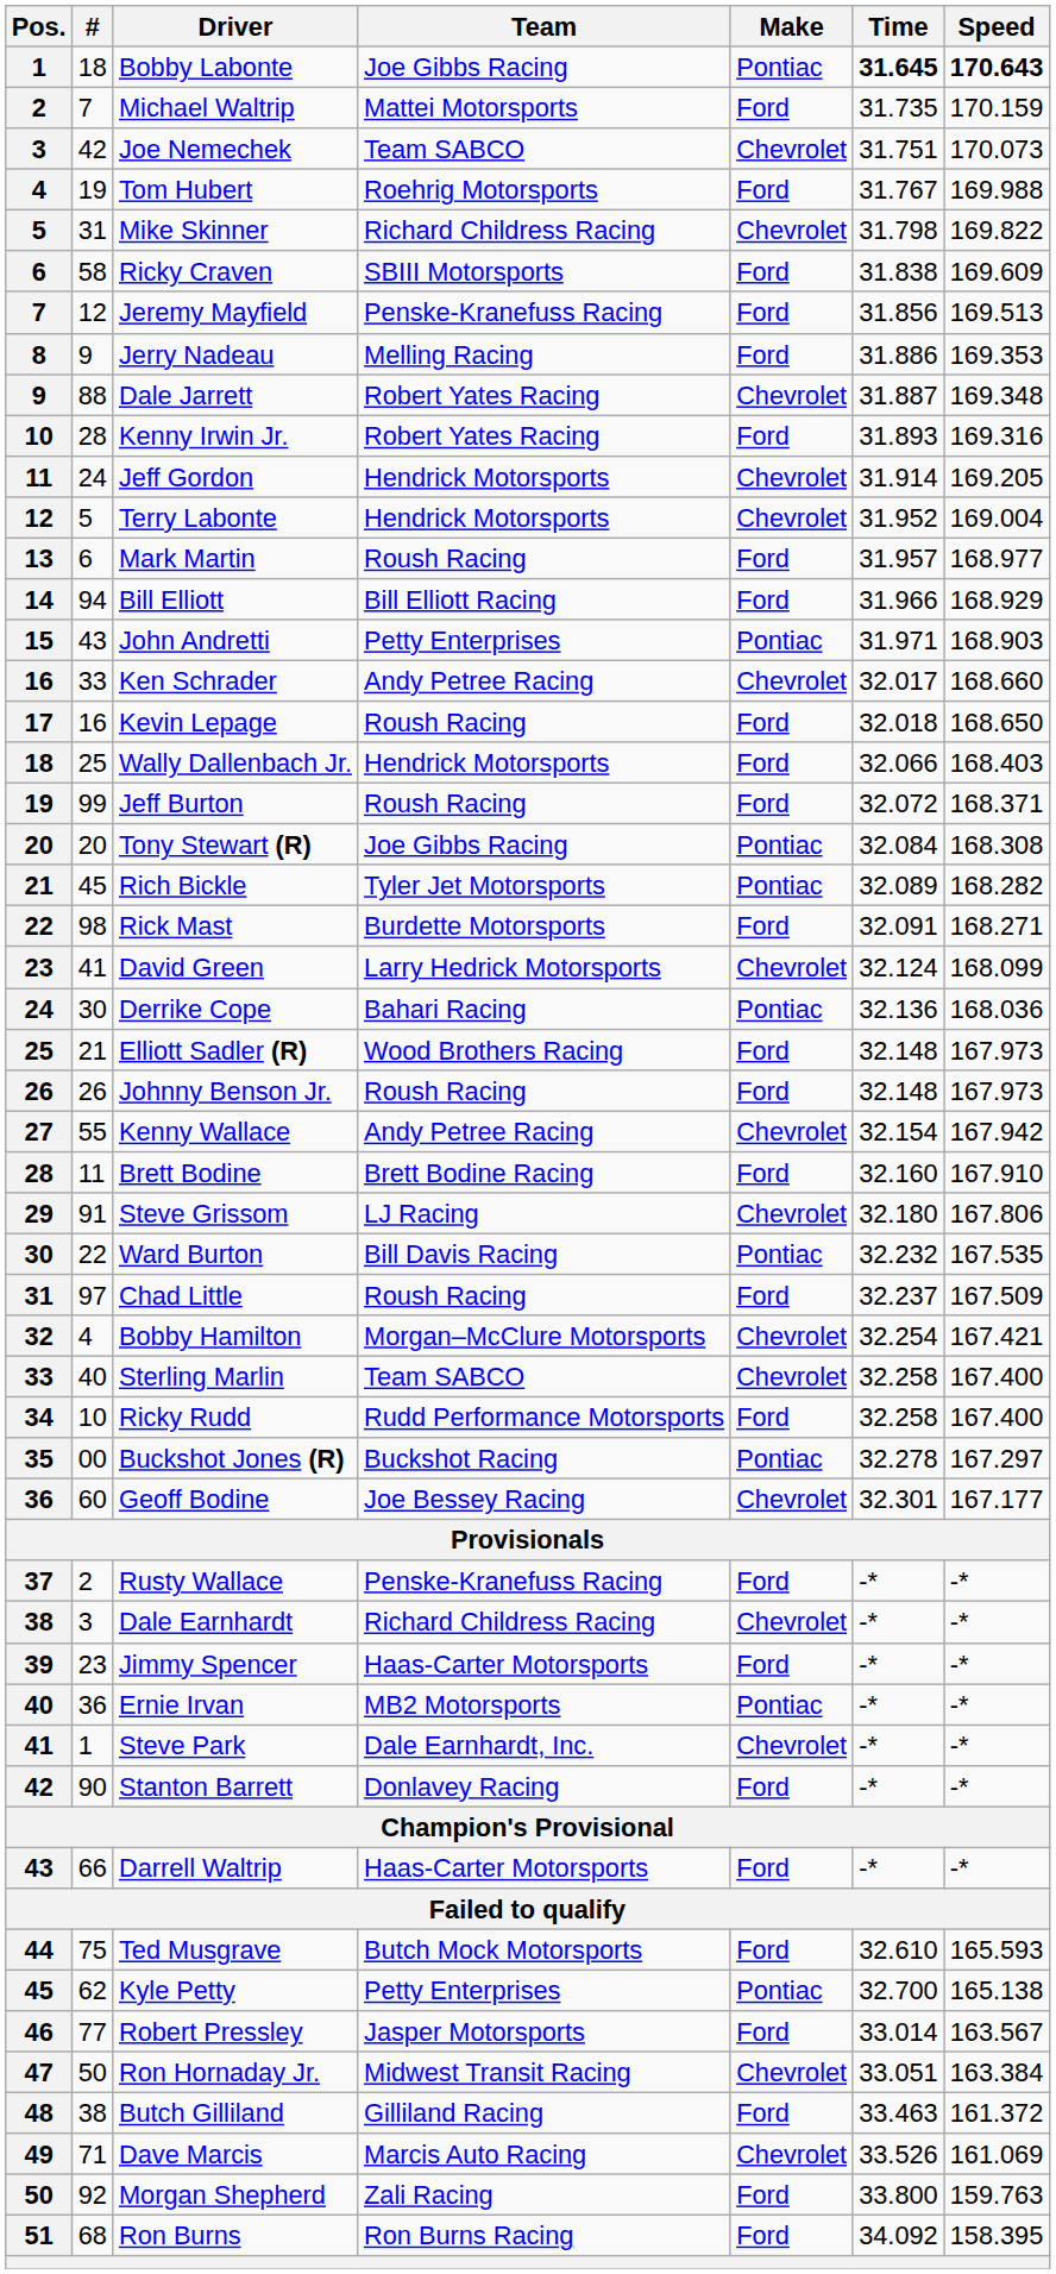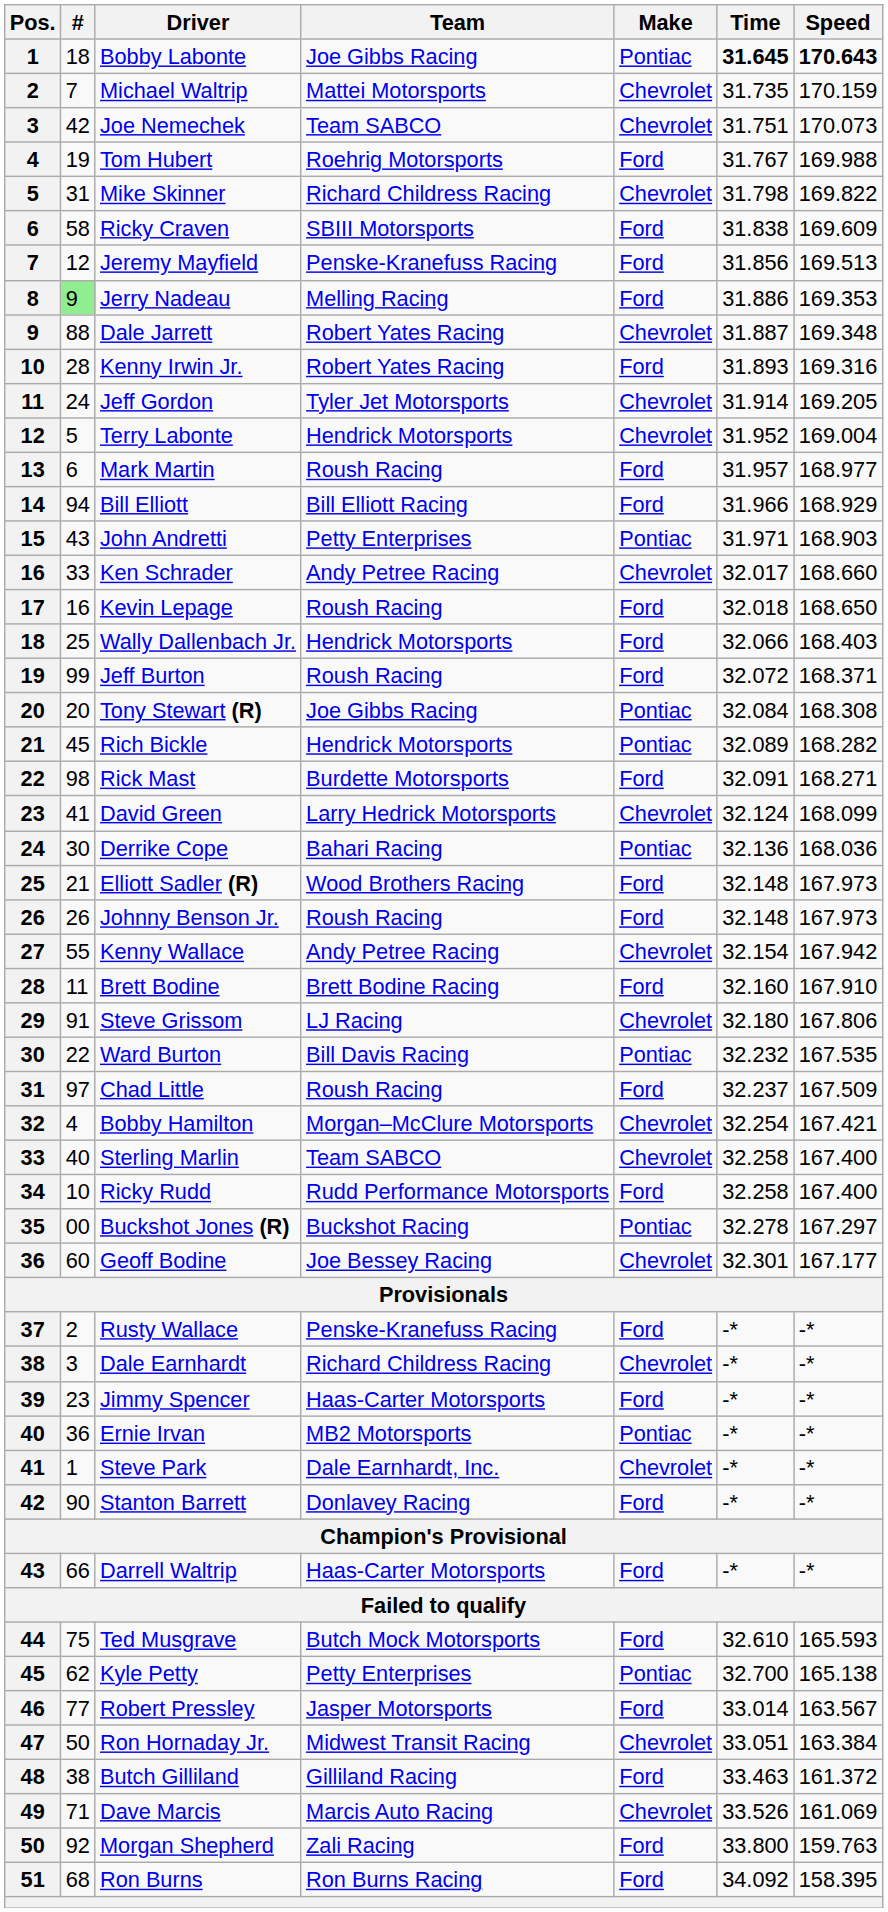 <table class="wikitable" style="font-size:95%">
 <tr>
 <th>Pos.</th>
 <th>#</th>
 <th>Driver</th>
 <th>Team</th>
 <th>Make</th>
 <th>Time</th>
 <th>Speed</th>
 </tr>
 <tr>
 <th>1</th>
 <td>18</td>
 <td><a href='#'>Bobby Labonte</a></td>
 <td><a href='#'>Joe Gibbs Racing</a></td>
 <td><a href='#'>Pontiac</a></td>
 <td><strong>31.645</strong></td>
 <td><strong>170.643</strong></td>
 </tr>
 <tr>
 <th>2</th>
 <td>7</td>
 <td><a href='#'>Michael Waltrip</a></td>
 <td><a href='#'>Mattei Motorsports</a></td>
-<td><a href='#'>Ford</a></td>
+<td><a href='#'>Chevrolet</a></td>
 <td>31.735</td>
 <td>170.159</td>
 </tr>
 <tr>
 <th>3</th>
 <td>42</td>
 <td><a href='#'>Joe Nemechek</a></td>
 <td><a href='#'>Team SABCO</a></td>
 <td><a href='#'>Chevrolet</a></td>
 <td>31.751</td>
 <td>170.073</td>
 </tr>
 <tr>
 <th>4</th>
 <td>19</td>
 <td><a href='#'>Tom Hubert</a></td>
 <td><a href='#'>Roehrig Motorsports</a></td>
 <td><a href='#'>Ford</a></td>
 <td>31.767</td>
 <td>169.988</td>
 </tr>
 <tr>
 <th>5</th>
 <td>31</td>
 <td><a href='#'>Mike Skinner</a></td>
 <td><a href='#'>Richard Childress Racing</a></td>
 <td><a href='#'>Chevrolet</a></td>
 <td>31.798</td>
 <td>169.822</td>
 </tr>
 <tr>
 <th>6</th>
 <td>58</td>
 <td><a href='#'>Ricky Craven</a></td>
 <td><a href='#'>SBIII Motorsports</a></td>
 <td><a href='#'>Ford</a></td>
 <td>31.838</td>
 <td>169.609</td>
 </tr>
 <tr>
 <th>7</th>
 <td>12</td>
 <td><a href='#'>Jeremy Mayfield</a></td>
 <td><a href='#'>Penske-Kranefuss Racing</a></td>
 <td><a href='#'>Ford</a></td>
 <td>31.856</td>
 <td>169.513</td>
 </tr>
 <tr>
 <th>8</th>
-<td>9</td>
+<td style="background: lightgreen;">9</td>
 <td><a href='#'>Jerry Nadeau</a></td>
 <td><a href='#'>Melling Racing</a></td>
 <td><a href='#'>Ford</a></td>
 <td>31.886</td>
 <td>169.353</td>
 </tr>
 <tr>
 <th>9</th>
 <td>88</td>
 <td><a href='#'>Dale Jarrett</a></td>
 <td><a href='#'>Robert Yates Racing</a></td>
 <td><a href='#'>Chevrolet</a></td>
 <td>31.887</td>
 <td>169.348</td>
 </tr>
 <tr>
 <th>10</th>
 <td>28</td>
 <td><a href='#'>Kenny Irwin Jr.</a></td>
 <td><a href='#'>Robert Yates Racing</a></td>
 <td><a href='#'>Ford</a></td>
 <td>31.893</td>
 <td>169.316</td>
 </tr>
 <tr>
 <th>11</th>
 <td>24</td>
 <td><a href='#'>Jeff Gordon</a></td>
-<td><a href='#'>Hendrick Motorsports</a></td>
+<td><a href='#'>Tyler Jet Motorsports</a></td>
 <td><a href='#'>Chevrolet</a></td>
 <td>31.914</td>
 <td>169.205</td>
 </tr>
 <tr>
 <th>12</th>
 <td>5</td>
 <td><a href='#'>Terry Labonte</a></td>
 <td><a href='#'>Hendrick Motorsports</a></td>
 <td><a href='#'>Chevrolet</a></td>
 <td>31.952</td>
 <td>169.004</td>
 </tr>
 <tr>
 <th>13</th>
 <td>6</td>
 <td><a href='#'>Mark Martin</a></td>
 <td><a href='#'>Roush Racing</a></td>
 <td><a href='#'>Ford</a></td>
 <td>31.957</td>
 <td>168.977</td>
 </tr>
 <tr>
 <th>14</th>
 <td>94</td>
 <td><a href='#'>Bill Elliott</a></td>
 <td><a href='#'>Bill Elliott Racing</a></td>
 <td><a href='#'>Ford</a></td>
 <td>31.966</td>
 <td>168.929</td>
 </tr>
 <tr>
 <th>15</th>
 <td>43</td>
 <td><a href='#'>John Andretti</a></td>
 <td><a href='#'>Petty Enterprises</a></td>
 <td><a href='#'>Pontiac</a></td>
 <td>31.971</td>
 <td>168.903</td>
 </tr>
 <tr>
 <th>16</th>
 <td>33</td>
 <td><a href='#'>Ken Schrader</a></td>
 <td><a href='#'>Andy Petree Racing</a></td>
 <td><a href='#'>Chevrolet</a></td>
 <td>32.017</td>
 <td>168.660</td>
 </tr>
 <tr>
 <th>17</th>
 <td>16</td>
 <td><a href='#'>Kevin Lepage</a></td>
 <td><a href='#'>Roush Racing</a></td>
 <td><a href='#'>Ford</a></td>
 <td>32.018</td>
 <td>168.650</td>
 </tr>
 <tr>
 <th>18</th>
 <td>25</td>
 <td><a href='#'>Wally Dallenbach Jr.</a></td>
 <td><a href='#'>Hendrick Motorsports</a></td>
 <td><a href='#'>Ford</a></td>
 <td>32.066</td>
 <td>168.403</td>
 </tr>
 <tr>
 <th>19</th>
 <td>99</td>
 <td><a href='#'>Jeff Burton</a></td>
 <td><a href='#'>Roush Racing</a></td>
 <td><a href='#'>Ford</a></td>
 <td>32.072</td>
 <td>168.371</td>
 </tr>
 <tr>
 <th>20</th>
 <td>20</td>
 <td><a href='#'>Tony Stewart</a> <strong>(R)</strong></td>
 <td><a href='#'>Joe Gibbs Racing</a></td>
 <td><a href='#'>Pontiac</a></td>
 <td>32.084</td>
 <td>168.308</td>
 </tr>
 <tr>
 <th>21</th>
 <td>45</td>
 <td><a href='#'>Rich Bickle</a></td>
-<td><a href='#'>Tyler Jet Motorsports</a></td>
+<td><a href='#'>Hendrick Motorsports</a></td>
 <td><a href='#'>Pontiac</a></td>
 <td>32.089</td>
 <td>168.282</td>
 </tr>
 <tr>
 <th>22</th>
 <td>98</td>
 <td><a href='#'>Rick Mast</a></td>
 <td><a href='#'>Burdette Motorsports</a></td>
 <td><a href='#'>Ford</a></td>
 <td>32.091</td>
 <td>168.271</td>
 </tr>
 <tr>
 <th>23</th>
 <td>41</td>
 <td><a href='#'>David Green</a></td>
 <td><a href='#'>Larry Hedrick Motorsports</a></td>
 <td><a href='#'>Chevrolet</a></td>
 <td>32.124</td>
 <td>168.099</td>
 </tr>
 <tr>
 <th>24</th>
 <td>30</td>
 <td><a href='#'>Derrike Cope</a></td>
 <td><a href='#'>Bahari Racing</a></td>
 <td><a href='#'>Pontiac</a></td>
 <td>32.136</td>
 <td>168.036</td>
 </tr>
 <tr>
 <th>25</th>
 <td>21</td>
 <td><a href='#'>Elliott Sadler</a> <strong>(R)</strong></td>
 <td><a href='#'>Wood Brothers Racing</a></td>
 <td><a href='#'>Ford</a></td>
 <td>32.148</td>
 <td>167.973</td>
 </tr>
 <tr>
 <th>26</th>
 <td>26</td>
 <td><a href='#'>Johnny Benson Jr.</a></td>
 <td><a href='#'>Roush Racing</a></td>
 <td><a href='#'>Ford</a></td>
 <td>32.148</td>
 <td>167.973</td>
 </tr>
 <tr>
 <th>27</th>
 <td>55</td>
 <td><a href='#'>Kenny Wallace</a></td>
 <td><a href='#'>Andy Petree Racing</a></td>
 <td><a href='#'>Chevrolet</a></td>
 <td>32.154</td>
 <td>167.942</td>
 </tr>
 <tr>
 <th>28</th>
 <td>11</td>
 <td><a href='#'>Brett Bodine</a></td>
 <td><a href='#'>Brett Bodine Racing</a></td>
 <td><a href='#'>Ford</a></td>
 <td>32.160</td>
 <td>167.910</td>
 </tr>
 <tr>
 <th>29</th>
 <td>91</td>
 <td><a href='#'>Steve Grissom</a></td>
 <td><a href='#'>LJ Racing</a></td>
 <td><a href='#'>Chevrolet</a></td>
 <td>32.180</td>
 <td>167.806</td>
 </tr>
 <tr>
 <th>30</th>
 <td>22</td>
 <td><a href='#'>Ward Burton</a></td>
 <td><a href='#'>Bill Davis Racing</a></td>
 <td><a href='#'>Pontiac</a></td>
 <td>32.232</td>
 <td>167.535</td>
 </tr>
 <tr>
 <th>31</th>
 <td>97</td>
 <td><a href='#'>Chad Little</a></td>
 <td><a href='#'>Roush Racing</a></td>
 <td><a href='#'>Ford</a></td>
 <td>32.237</td>
 <td>167.509</td>
 </tr>
 <tr>
 <th>32</th>
 <td>4</td>
 <td><a href='#'>Bobby Hamilton</a></td>
 <td><a href='#'>Morgan–McClure Motorsports</a></td>
 <td><a href='#'>Chevrolet</a></td>
 <td>32.254</td>
 <td>167.421</td>
 </tr>
 <tr>
 <th>33</th>
 <td>40</td>
 <td><a href='#'>Sterling Marlin</a></td>
 <td><a href='#'>Team SABCO</a></td>
 <td><a href='#'>Chevrolet</a></td>
 <td>32.258</td>
 <td>167.400</td>
 </tr>
 <tr>
 <th>34</th>
 <td>10</td>
 <td><a href='#'>Ricky Rudd</a></td>
 <td><a href='#'>Rudd Performance Motorsports</a></td>
 <td><a href='#'>Ford</a></td>
 <td>32.258</td>
 <td>167.400</td>
 </tr>
 <tr>
 <th>35</th>
 <td>00</td>
 <td><a href='#'>Buckshot Jones</a> <strong>(R)</strong></td>
 <td><a href='#'>Buckshot Racing</a></td>
 <td><a href='#'>Pontiac</a></td>
 <td>32.278</td>
 <td>167.297</td>
 </tr>
 <tr>
 <th>36</th>
 <td>60</td>
 <td><a href='#'>Geoff Bodine</a></td>
 <td><a href='#'>Joe Bessey Racing</a></td>
 <td><a href='#'>Chevrolet</a></td>
 <td>32.301</td>
 <td>167.177</td>
 </tr>
 <tr>
 <th colspan="7">Provisionals</th>
 </tr>
 <tr>
 <th>37</th>
 <td>2</td>
 <td><a href='#'>Rusty Wallace</a></td>
 <td><a href='#'>Penske-Kranefuss Racing</a></td>
 <td><a href='#'>Ford</a></td>
 <td>-*</td>
 <td>-*</td>
 </tr>
 <tr>
 <th>38</th>
 <td>3</td>
 <td><a href='#'>Dale Earnhardt</a></td>
 <td><a href='#'>Richard Childress Racing</a></td>
 <td><a href='#'>Chevrolet</a></td>
 <td>-*</td>
 <td>-*</td>
 </tr>
 <tr>
 <th>39</th>
 <td>23</td>
 <td><a href='#'>Jimmy Spencer</a></td>
 <td><a href='#'>Haas-Carter Motorsports</a></td>
 <td><a href='#'>Ford</a></td>
 <td>-*</td>
 <td>-*</td>
 </tr>
 <tr>
 <th>40</th>
 <td>36</td>
 <td><a href='#'>Ernie Irvan</a></td>
 <td><a href='#'>MB2 Motorsports</a></td>
 <td><a href='#'>Pontiac</a></td>
 <td>-*</td>
 <td>-*</td>
 </tr>
 <tr>
 <th>41</th>
 <td>1</td>
 <td><a href='#'>Steve Park</a></td>
 <td><a href='#'>Dale Earnhardt, Inc.</a></td>
 <td><a href='#'>Chevrolet</a></td>
 <td>-*</td>
 <td>-*</td>
 </tr>
 <tr>
 <th>42</th>
 <td>90</td>
 <td><a href='#'>Stanton Barrett</a></td>
 <td><a href='#'>Donlavey Racing</a></td>
 <td><a href='#'>Ford</a></td>
 <td>-*</td>
 <td>-*</td>
 </tr>
 <tr>
 <th colspan="7">Champion's Provisional</th>
 </tr>
 <tr>
 <th>43</th>
 <td>66</td>
 <td><a href='#'>Darrell Waltrip</a></td>
 <td><a href='#'>Haas-Carter Motorsports</a></td>
 <td><a href='#'>Ford</a></td>
 <td>-*</td>
 <td>-*</td>
 </tr>
 <tr>
 <th colspan="7">Failed to qualify</th>
 </tr>
 <tr>
 <th>44</th>
 <td>75</td>
 <td><a href='#'>Ted Musgrave</a></td>
 <td><a href='#'>Butch Mock Motorsports</a></td>
 <td><a href='#'>Ford</a></td>
 <td>32.610</td>
 <td>165.593</td>
 </tr>
 <tr>
 <th>45</th>
 <td>62</td>
 <td><a href='#'>Kyle Petty</a></td>
 <td><a href='#'>Petty Enterprises</a></td>
 <td><a href='#'>Pontiac</a></td>
 <td>32.700</td>
 <td>165.138</td>
 </tr>
 <tr>
 <th>46</th>
 <td>77</td>
 <td><a href='#'>Robert Pressley</a></td>
 <td><a href='#'>Jasper Motorsports</a></td>
 <td><a href='#'>Ford</a></td>
 <td>33.014</td>
 <td>163.567</td>
 </tr>
 <tr>
 <th>47</th>
 <td>50</td>
 <td><a href='#'>Ron Hornaday Jr.</a></td>
 <td><a href='#'>Midwest Transit Racing</a></td>
 <td><a href='#'>Chevrolet</a></td>
 <td>33.051</td>
 <td>163.384</td>
 </tr>
 <tr>
 <th>48</th>
 <td>38</td>
 <td><a href='#'>Butch Gilliland</a></td>
 <td><a href='#'>Gilliland Racing</a></td>
 <td><a href='#'>Ford</a></td>
 <td>33.463</td>
 <td>161.372</td>
 </tr>
 <tr>
 <th>49</th>
 <td>71</td>
 <td><a href='#'>Dave Marcis</a></td>
 <td><a href='#'>Marcis Auto Racing</a></td>
 <td><a href='#'>Chevrolet</a></td>
 <td>33.526</td>
 <td>161.069</td>
 </tr>
 <tr>
 <th>50</th>
 <td>92</td>
 <td><a href='#'>Morgan Shepherd</a></td>
 <td><a href='#'>Zali Racing</a></td>
 <td><a href='#'>Ford</a></td>
 <td>33.800</td>
 <td>159.763</td>
 </tr>
 <tr>
 <th>51</th>
 <td>68</td>
 <td><a href='#'>Ron Burns</a></td>
 <td><a href='#'>Ron Burns Racing</a></td>
 <td><a href='#'>Ford</a></td>
 <td>34.092</td>
 <td>158.395</td>
 </tr>
 <tr>
 <th colspan="7"></th>
 </tr>
 </table>
